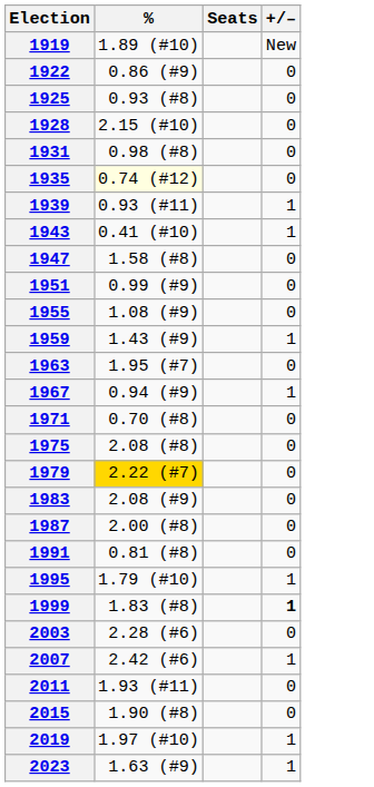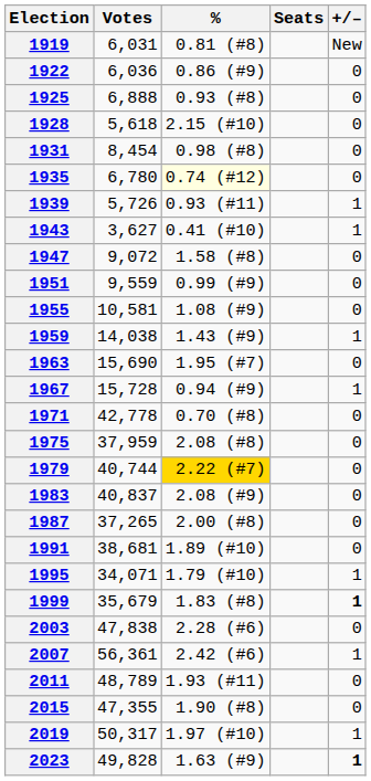 <table class="wikitable" style="font-size:97%; text-align:right;">
 <tr>
 <th>Election</th>
+<th>Votes</th>
 <th>%</th>
 <th>Seats</th>
 <th>+/–</th>
 </tr>
 <tr>
 <th><a href='#'>1919</a></th>
-<td>1.89 (#10)</td>
+<td>6,031</td>
+<td>0.81 (#8)</td>
 <td></td>
 <td>New</td>
 </tr>
 <tr>
 <th><a href='#'>1922</a></th>
+<td>6,036</td>
 <td>0.86 (#9)</td>
 <td></td>
 <td> 0</td>
 </tr>
 <tr>
 <th><a href='#'>1925</a></th>
+<td>6,888</td>
 <td>0.93 (#8)</td>
 <td></td>
 <td> 0</td>
 </tr>
 <tr>
 <th><a href='#'>1928</a></th>
+<td>5,618</td>
 <td>2.15 (#10)</td>
 <td></td>
 <td> 0</td>
 </tr>
 <tr>
 <th><a href='#'>1931</a></th>
+<td>8,454</td>
 <td>0.98 (#8)</td>
 <td></td>
 <td> 0</td>
 </tr>
 <tr>
 <th><a href='#'>1935</a></th>
+<td>6,780</td>
 <td style="background: lightyellow;">0.74 (#12)</td>
 <td></td>
 <td> 0</td>
 </tr>
 <tr>
 <th><a href='#'>1939</a></th>
+<td>5,726</td>
 <td>0.93 (#11)</td>
 <td></td>
 <td> 1</td>
 </tr>
 <tr>
 <th><a href='#'>1943</a></th>
+<td>3,627</td>
 <td>0.41 (#10)</td>
 <td></td>
 <td> 1</td>
 </tr>
 <tr>
 <th><a href='#'>1947</a></th>
+<td>9,072</td>
 <td>1.58 (#8)</td>
 <td></td>
 <td> 0</td>
 </tr>
 <tr>
 <th><a href='#'>1951</a></th>
+<td>9,559</td>
 <td>0.99 (#9)</td>
 <td></td>
 <td> 0</td>
 </tr>
 <tr>
 <th><a href='#'>1955</a></th>
+<td>10,581</td>
 <td>1.08 (#9)</td>
 <td></td>
 <td> 0</td>
 </tr>
 <tr>
 <th><a href='#'>1959</a></th>
+<td>14,038</td>
 <td>1.43 (#9)</td>
 <td></td>
 <td> 1</td>
 </tr>
 <tr>
 <th><a href='#'>1963</a></th>
+<td>15,690</td>
 <td>1.95 (#7)</td>
 <td></td>
 <td> 0</td>
 </tr>
 <tr>
 <th><a href='#'>1967</a></th>
+<td>15,728</td>
 <td>0.94 (#9)</td>
 <td></td>
 <td> 1</td>
 </tr>
 <tr>
 <th><a href='#'>1971</a></th>
+<td>42,778</td>
 <td>0.70 (#8)</td>
 <td></td>
 <td> 0</td>
 </tr>
 <tr>
 <th><a href='#'>1975</a></th>
+<td>37,959</td>
 <td>2.08 (#8)</td>
 <td></td>
 <td> 0</td>
 </tr>
 <tr>
 <th><a href='#'>1979</a></th>
+<td>40,744</td>
 <td style="background: gold;">2.22 (#7)</td>
 <td></td>
 <td> 0</td>
 </tr>
 <tr>
 <th><a href='#'>1983</a></th>
+<td>40,837</td>
 <td>2.08 (#9)</td>
 <td></td>
 <td> 0</td>
 </tr>
 <tr>
 <th><a href='#'>1987</a></th>
+<td>37,265</td>
 <td>2.00 (#8)</td>
 <td></td>
 <td> 0</td>
 </tr>
 <tr>
 <th><a href='#'>1991</a></th>
-<td>0.81 (#8)</td>
+<td>38,681</td>
+<td>1.89 (#10)</td>
 <td></td>
 <td> 0</td>
 </tr>
 <tr>
 <th><a href='#'>1995</a></th>
+<td>34,071</td>
 <td>1.79 (#10)</td>
 <td></td>
 <td> 1</td>
 </tr>
 <tr>
 <th><a href='#'>1999</a></th>
+<td>35,679</td>
 <td>1.83 (#8)</td>
 <td></td>
 <td><strong> 1</strong></td>
 </tr>
 <tr>
 <th><a href='#'>2003</a></th>
+<td>47,838</td>
 <td>2.28 (#6)</td>
 <td></td>
 <td> 0</td>
 </tr>
 <tr>
 <th><a href='#'>2007</a></th>
+<td>56,361</td>
 <td>2.42 (#6)</td>
 <td></td>
 <td> 1</td>
 </tr>
 <tr>
 <th><a href='#'>2011</a></th>
+<td>48,789</td>
 <td>1.93 (#11)</td>
 <td></td>
 <td> 0</td>
 </tr>
 <tr>
 <th><a href='#'>2015</a></th>
+<td>47,355</td>
 <td>1.90 (#8)</td>
 <td></td>
 <td> 0</td>
 </tr>
 <tr>
 <th><a href='#'>2019</a></th>
+<td>50,317</td>
 <td>1.97 (#10)</td>
 <td></td>
 <td> 1</td>
 </tr>
 <tr>
 <th><a href='#'>2023</a></th>
+<td>49,828</td>
 <td>1.63 (#9)</td>
 <td></td>
-<td> 1</td>
+<td><strong> 1</strong></td>
 </tr>
 </table>
